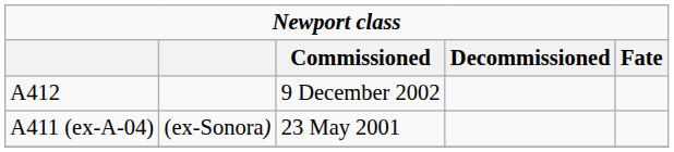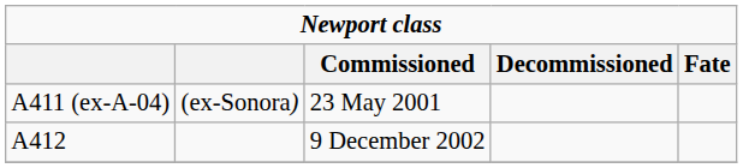 <table class="collapsible wikitable">
 <tr>
 <td align=center colspan=5><strong><em>Newport<em> class<strong></td>
 </tr>
 <tr>
 <th></th>
 <th></th>
 <th>Commissioned</th>
 <th>Decommissioned</th>
 <th>Fate</th>
 </tr>
 <tr>
+<td>A411 (ex-A-04)</td>
+<td> (ex-</em>Sonora<em>)</td>
+<td>23 May 2001</td>
+<td></td>
+<td></td>
+</tr>
+<tr>
 <td>A412</td>
 <td></td>
 <td>9 December 2002</td>
 <td></td>
 <td></td>
 </tr>
 <tr>
-<td>A411 (ex-A-04)</td>
-<td> (ex-</em>Sonora<em>)</td>
-<td>23 May 2001</td>
-<td></td>
-<td></td>
-</tr>
-<tr>
 </tr>
 </table>
